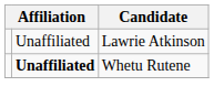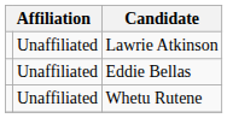 <table class="wikitable sortable">
 <tr>
 <th colspan=2>Affiliation</th>
 <th>Candidate</th>
 </tr>
 <tr>
 <td bgcolor=></td>
 <td>Unaffiliated</td>
 <td>Lawrie Atkinson</td>
 </tr>
 <tr>
 <td bgcolor=></td>
-<td><strong>Unaffiliated</strong></td>
+<td>Unaffiliated</td>
+<td>Eddie Bellas</td>
+</tr>
+<tr>
+<td bgcolor=></td>
+<td>Unaffiliated</td>
 <td>Whetu Rutene</td>
 </tr>
 <tr>
 </tr>
 </table>
